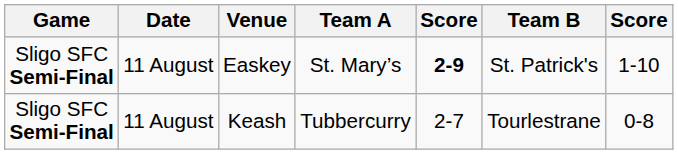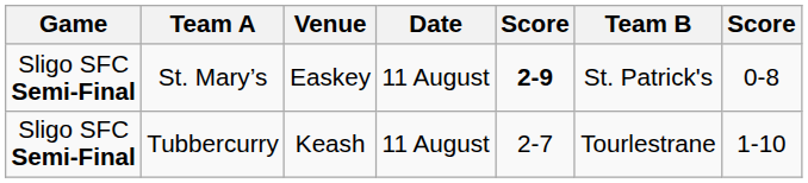 <table class="wikitable">
 <tr>
 <th>Game</th>
+<th>Team A</th>
+<th>Venue</th>
 <th>Date</th>
-<th>Venue</th>
-<th>Team A</th>
 <th>Score</th>
 <th>Team B</th>
 <th>Score</th>
 </tr>
 <tr align="center">
 <td>Sligo SFC<br><strong>Semi-Final</strong></td>
+<td>St. Mary’s</td>
+<td>Easkey</td>
 <td>11 August</td>
-<td>Easkey</td>
-<td>St. Mary’s</td>
 <td><strong>2-9</strong></td>
 <td>St. Patrick's</td>
-<td>1-10</td>
+<td>0-8</td>
 </tr>
 <tr align="center">
 <td>Sligo SFC<br><strong>Semi-Final</strong></td>
+<td>Tubbercurry</td>
+<td>Keash</td>
 <td>11 August</td>
-<td>Keash</td>
-<td>Tubbercurry</td>
 <td>2-7</td>
 <td>Tourlestrane</td>
-<td>0-8</td>
+<td>1-10</td>
 </tr>
 </table>
